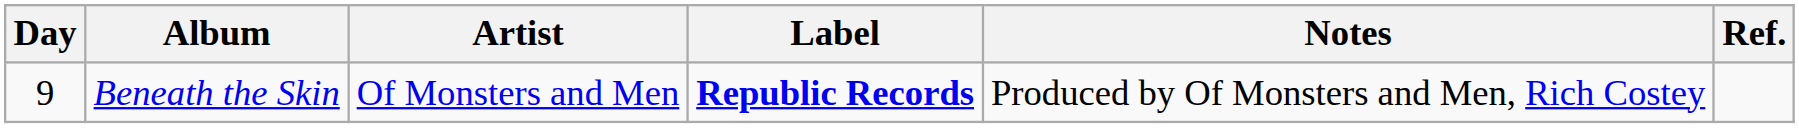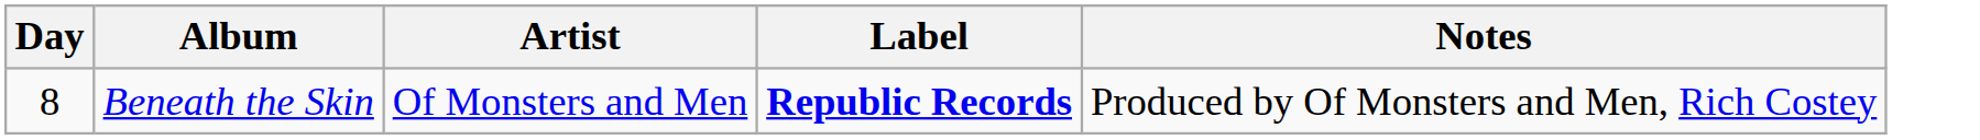 <table class="wikitable">
 <tr>
 <th>Day</th>
 <th>Album</th>
 <th>Artist</th>
 <th>Label</th>
 <th>Notes</th>
-<th>Ref.</th>
 </tr>
 <tr>
-<td rowspan="1" style="text-align:center;">9</td>
+<td rowspan="1" style="text-align:center;">8</td>
 <td><em><a href='#'>Beneath the Skin</a></em></td>
 <td><a href='#'>Of Monsters and Men</a></td>
 <td><strong><a href='#'>Republic Records</a></strong></td>
 <td>Produced by Of Monsters and Men, <a href='#'>Rich Costey</a></td>
-<td style="text-align:center;"></td>
 </tr>
 </table>
